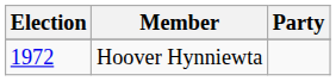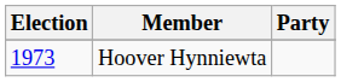 <table class="wikitable sortable">
 <tr>
 <th>Election</th>
 <th>Member</th>
 <th colspan=2>Party</th>
 </tr>
 <tr>
 </tr>
 <tr>
 </tr>
 <tr>
 </tr>
 <tr>
 </tr>
 <tr>
 </tr>
 <tr>
 </tr>
 <tr>
 </tr>
 <tr>
 </tr>
 <tr>
 </tr>
 <tr>
 </tr>
 <tr>
 </tr>
 <tr>
-<td><a href='#'>1972</a></td>
+<td><a href='#'>1973</a></td>
 <td>Hoover Hynniewta</td>
 <td></td>
 </tr>
 </table>
